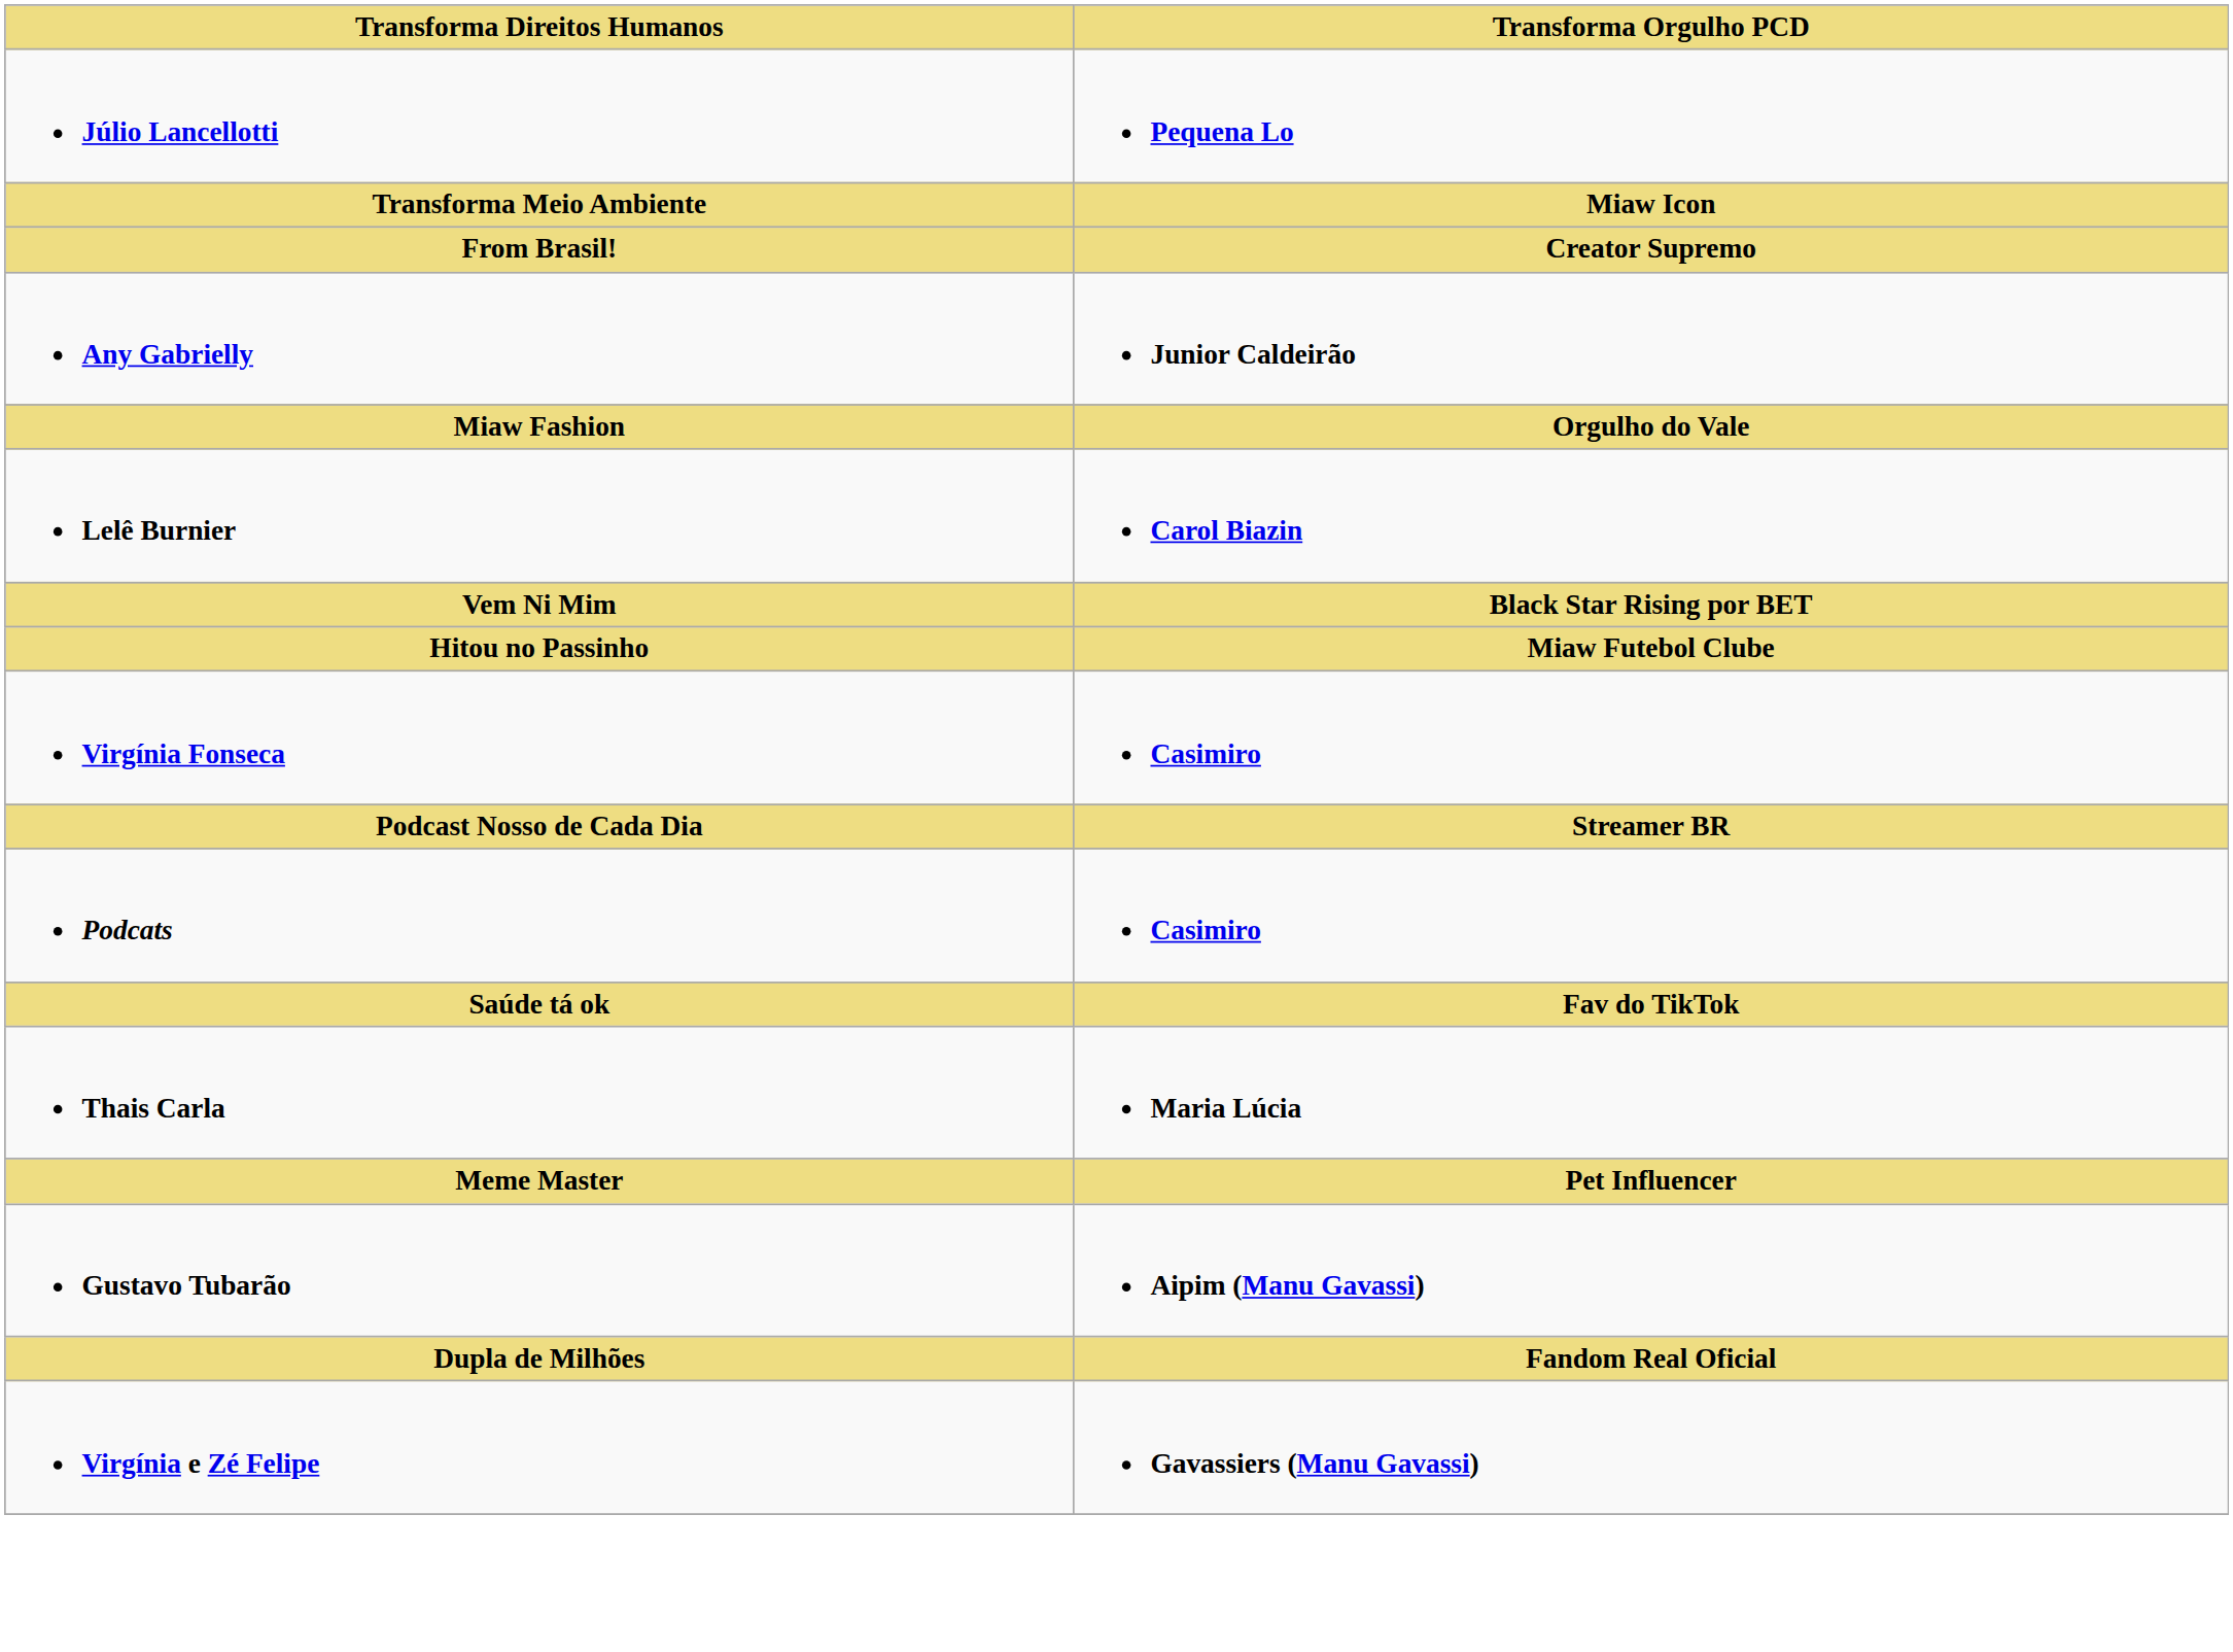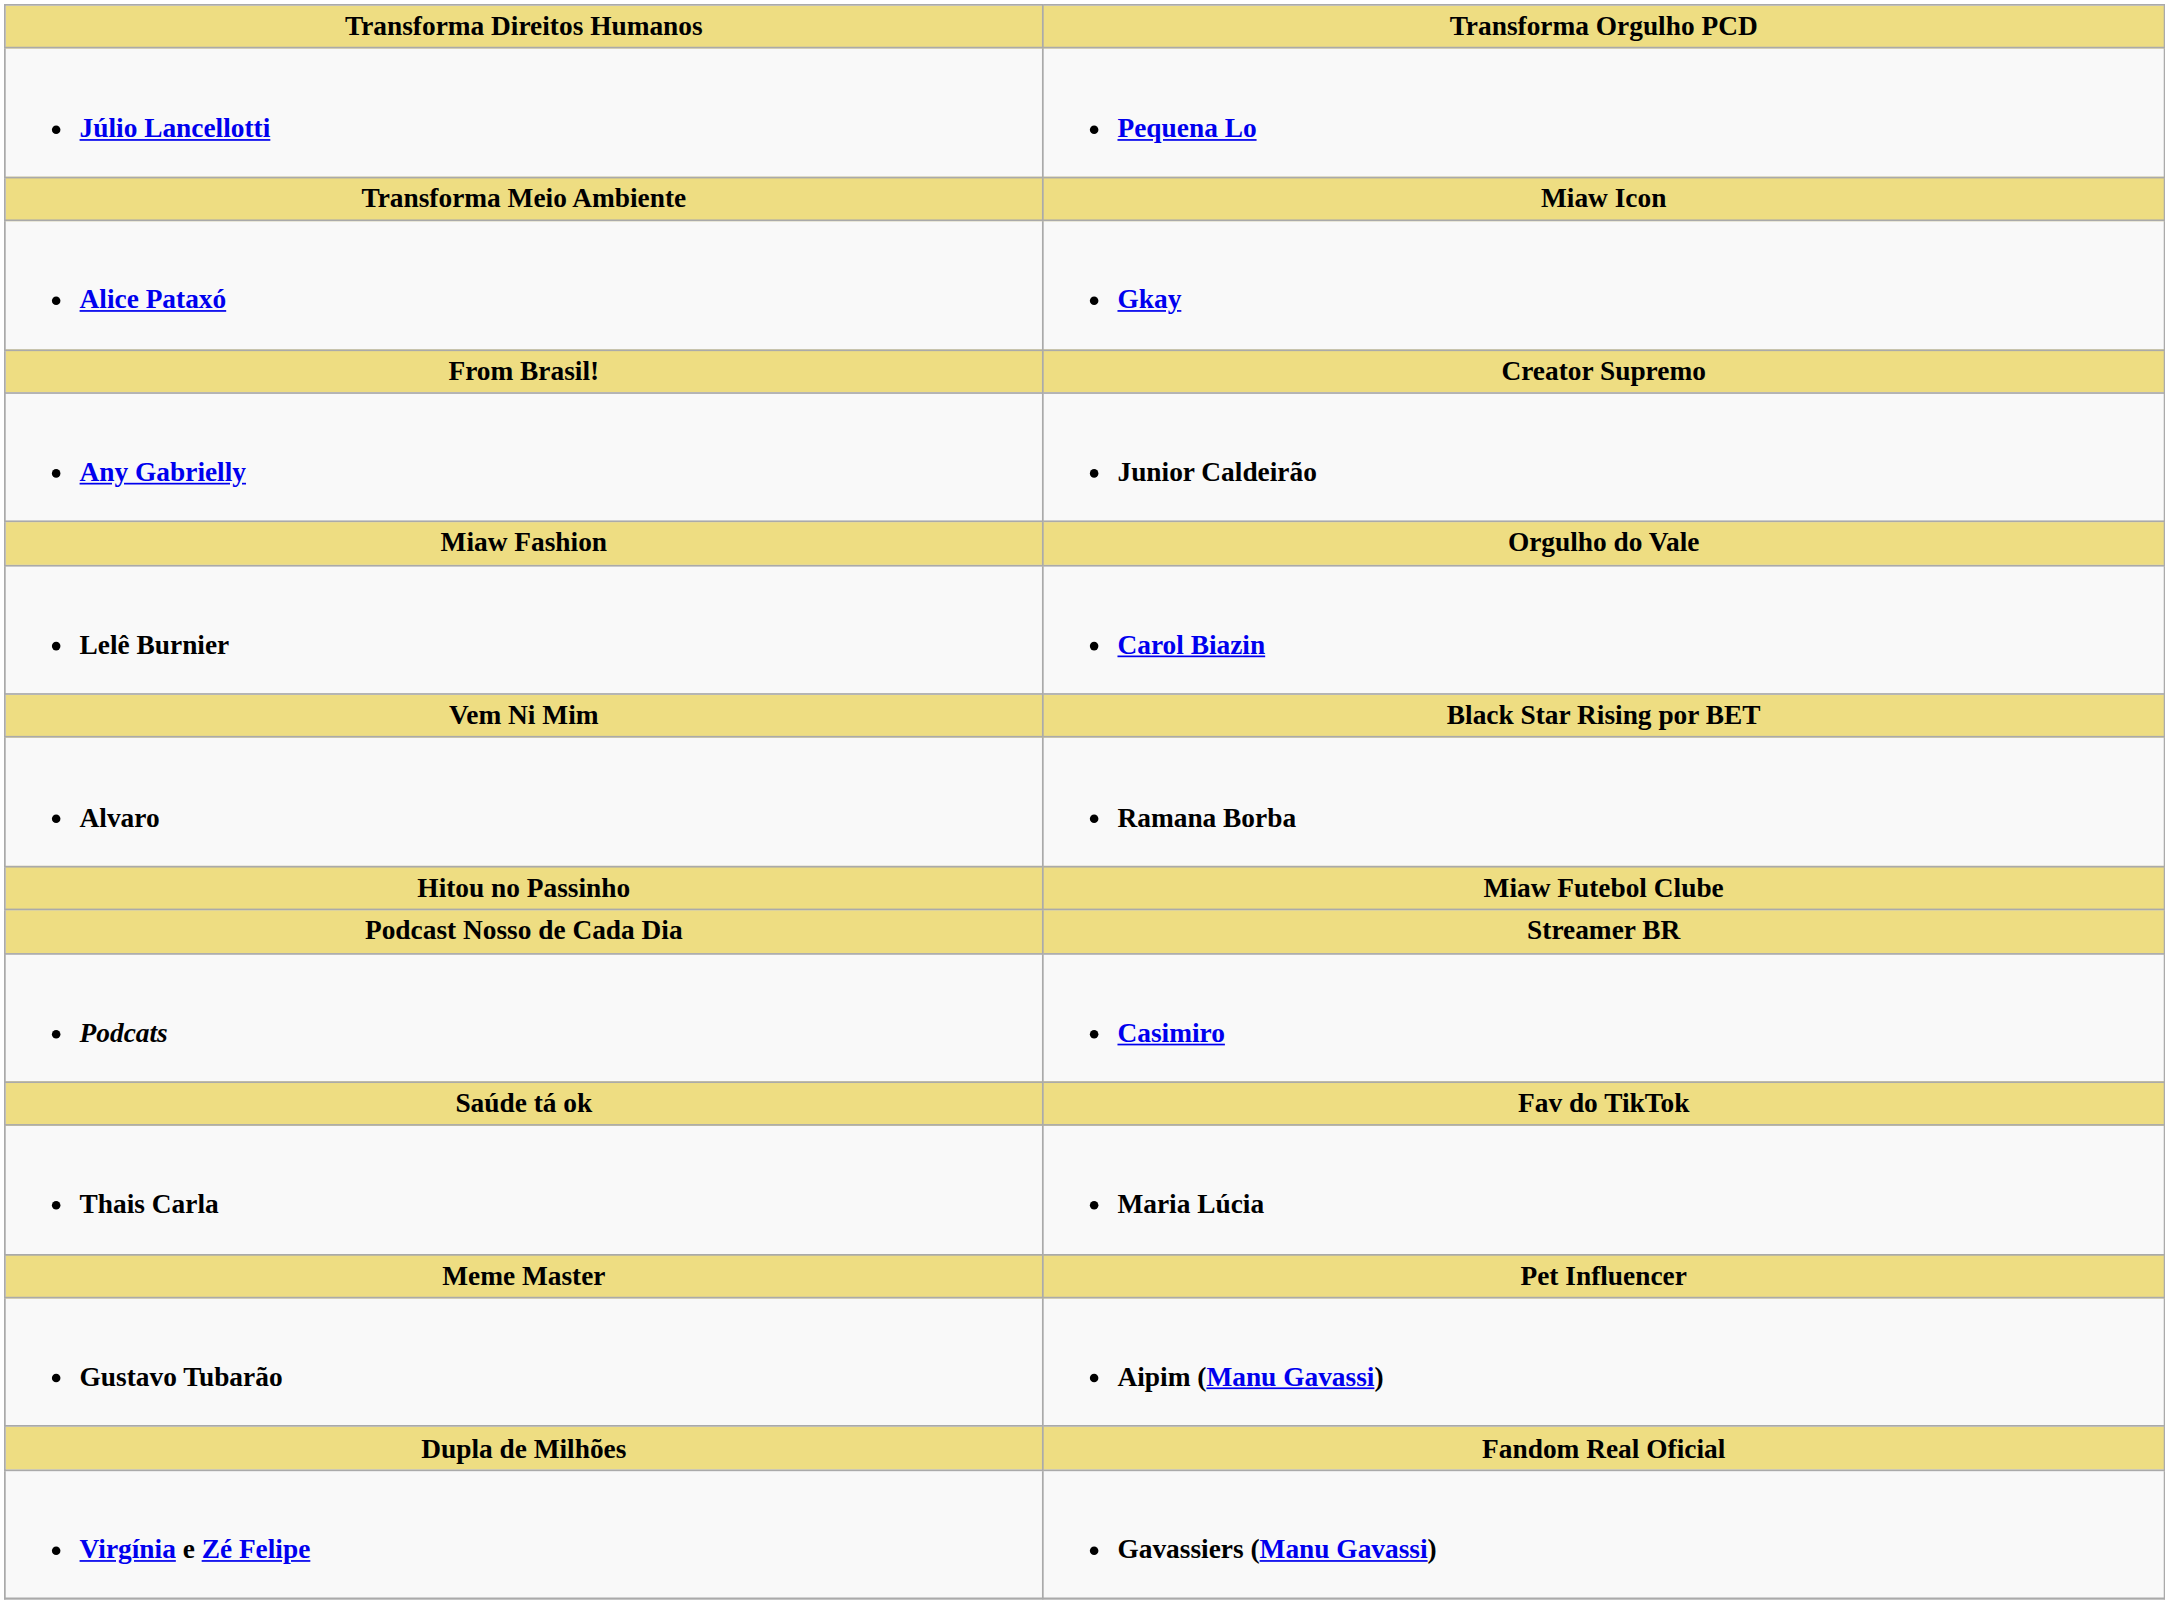 <table class="wikitable" style="width:100%">
 <tr>
 <th style="background:#EEDD82; width=50%">Transforma Direitos Humanos</th>
 <th style="background:#EEDD82; width=50%">Transforma Orgulho PCD</th>
 </tr>
 <tr>
 <td valign="top"><br><ul><li><strong><a href='#'>Júlio Lancellotti</a></strong></li></ul></td>
 <td valign="top"><br><ul><li><strong><a href='#'>Pequena Lo</a></strong></li></ul></td>
 </tr>
 <tr>
 <th style="background:#EEDD82; width=50%">Transforma Meio Ambiente</th>
 <th style="background:#EEDD82; width=50%">Miaw Icon</th>
+</tr>
+<tr>
+<td valign="top"><br><ul><li><strong><a href='#'>Alice Pataxó</a></strong></li></ul></td>
+<td valign="top"><br><ul><li><strong><a href='#'>Gkay</a></strong></li></ul></td>
 </tr>
 <tr>
 <th style="background:#EEDD82; width=50%">From Brasil!</th>
 <th style="background:#EEDD82; width=50%">Creator Supremo</th>
 </tr>
 <tr>
 <td valign="top"><br><ul><li><strong><a href='#'>Any Gabrielly</a></strong></li></ul></td>
 <td valign="top"><br><ul><li><strong>Junior Caldeirão</strong></li></ul></td>
 </tr>
 <tr>
 <th style="background:#EEDD82; width=50%">Miaw Fashion</th>
 <th style="background:#EEDD82; width=50%">Orgulho do Vale</th>
 </tr>
 <tr>
 <td valign="top"><br><ul><li><strong>Lelê Burnier</strong></li></ul></td>
 <td valign="top"><br><ul><li><strong><a href='#'>Carol Biazin</a></strong></li></ul></td>
 </tr>
 <tr>
 <th style="background:#EEDD82; width=50%">Vem Ni Mim</th>
 <th style="background:#EEDD82; width=50%">Black Star Rising por BET</th>
 </tr>
 <tr>
+<td valign="top"><br><ul><li><strong>Alvaro</strong></li></ul></td>
+<td valign="top"><br><ul><li><strong>Ramana Borba</strong></li></ul></td>
+</tr>
+<tr>
 <th style="background:#EEDD82; width=50%">Hitou no Passinho</th>
 <th style="background:#EEDD82; width=50%">Miaw Futebol Clube</th>
-</tr>
-<tr>
-<td valign="top"><br><ul><li><strong><a href='#'>Virgínia Fonseca</a></strong></li></ul></td>
-<td valign="top"><br><ul><li><strong><a href='#'>Casimiro</a></strong></li></ul></td>
 </tr>
 <tr>
 <th style="background:#EEDD82; width=50%">Podcast Nosso de Cada Dia</th>
 <th style="background:#EEDD82; width=50%">Streamer BR</th>
 </tr>
 <tr>
 <td valign="top"><br><ul><li><strong><em>Podcats</em></strong></li></ul></td>
 <td valign="top"><br><ul><li><strong><a href='#'>Casimiro</a></strong></li></ul></td>
 </tr>
 <tr>
 <th style="background:#EEDD82; width=50%">Saúde tá ok</th>
 <th style="background:#EEDD82; width=50%">Fav do TikTok</th>
 </tr>
 <tr>
 <td valign="top"><br><ul><li><strong>Thais Carla</strong></li></ul></td>
 <td valign="top"><br><ul><li><strong>Maria Lúcia</strong></li></ul></td>
 </tr>
 <tr>
 <th style="background:#EEDD82; width=50%">Meme Master</th>
 <th style="background:#EEDD82; width=50%">Pet Influencer</th>
 </tr>
 <tr>
 <td valign="top"><br><ul><li><strong>Gustavo Tubarão</strong></li></ul></td>
 <td valign="top"><br><ul><li><strong>Aipim (<a href='#'>Manu Gavassi</a>)</strong></li></ul></td>
 </tr>
 <tr>
 <th style="background:#EEDD82; width=50%">Dupla de Milhões</th>
 <th style="background:#EEDD82; width=50%">Fandom Real Oficial</th>
 </tr>
 <tr>
 <td valign="top"><br><ul><li><strong><a href='#'>Virgínia</a> e <a href='#'>Zé Felipe</a></strong></li></ul></td>
 <td valign="top"><br><ul><li><strong>Gavassiers (<a href='#'>Manu Gavassi</a>)</strong></li></ul></td>
 </tr>
 <tr>
 </tr>
 </table>
